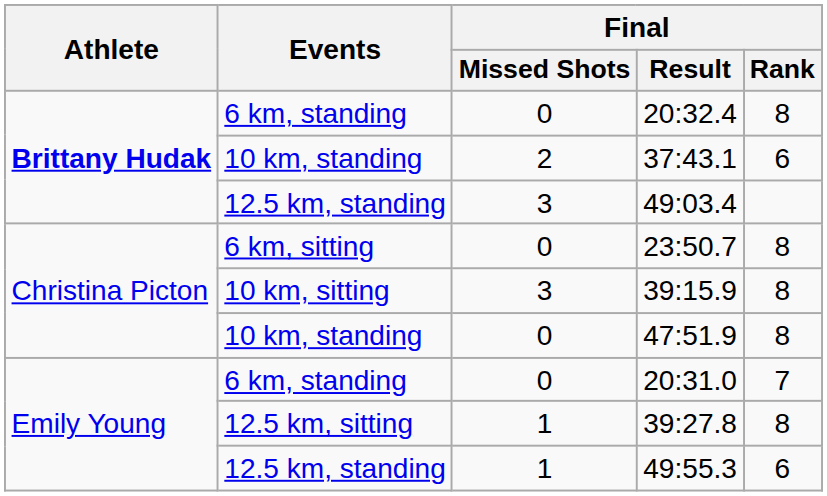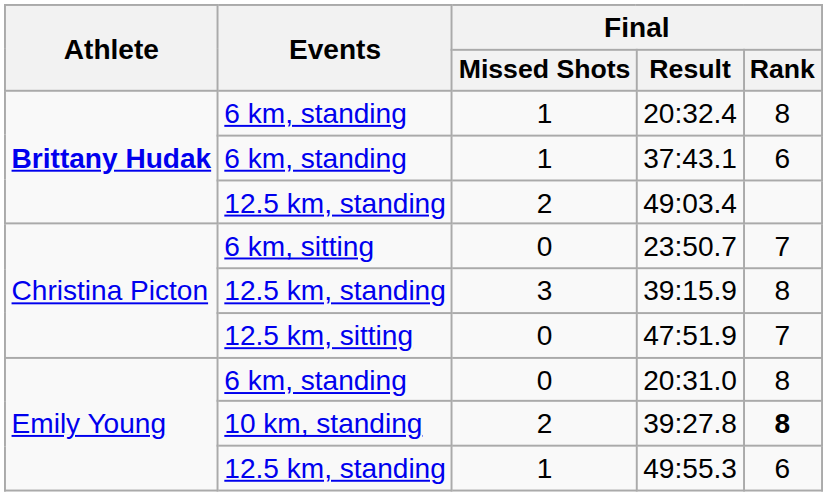 <table class="wikitable" style="font-size:90%">
 <tr>
 <th rowspan="2">Athlete</th>
 <th rowspan="2">Events</th>
 <th colspan="5">Final</th>
 </tr>
 <tr style="font-size:95%">
 <th>Missed Shots</th>
 <th>Result</th>
 <th>Rank</th>
 </tr>
 <tr align=center>
 <td style="text-align:left;" rowspan="3"><strong><a href='#'>Brittany Hudak</a></strong></td>
 <td align=left><a href='#'>6 km, standing</a></td>
-<td>0</td>
+<td>1</td>
 <td>20:32.4</td>
 <td>8</td>
 </tr>
 <tr align=center>
-<td align=left><a href='#'>10 km, standing</a></td>
-<td>2</td>
+<td align=left><a href='#'>6 km, standing</a></td>
+<td>1</td>
 <td>37:43.1</td>
 <td>6</td>
 </tr>
 <tr align=center>
 <td align=left><a href='#'>12.5 km, standing</a></td>
-<td>3</td>
+<td>2</td>
 <td>49:03.4</td>
 <td></td>
 </tr>
 <tr align=center>
 <td style="text-align:left;" rowspan="3"><a href='#'>Christina Picton</a></td>
 <td align=left><a href='#'>6 km, sitting</a></td>
 <td>0</td>
 <td>23:50.7</td>
-<td>8</td>
+<td>7</td>
 </tr>
 <tr align=center>
-<td align=left><a href='#'>10 km, sitting</a></td>
+<td align=left><a href='#'>12.5 km, standing</a></td>
 <td>3</td>
 <td>39:15.9</td>
 <td>8</td>
 </tr>
 <tr align=center>
-<td align=left><a href='#'>10 km, standing</a></td>
+<td align=left><a href='#'>12.5 km, sitting</a></td>
 <td>0</td>
 <td>47:51.9</td>
-<td>8</td>
+<td>7</td>
 </tr>
 <tr align=center>
 <td style="text-align:left;" rowspan="3"><a href='#'>Emily Young</a></td>
 <td align=left><a href='#'>6 km, standing</a></td>
 <td>0</td>
 <td>20:31.0</td>
-<td>7</td>
+<td>8</td>
 </tr>
 <tr align=center>
-<td align=left><a href='#'>12.5 km, sitting</a></td>
-<td>1</td>
+<td align=left><a href='#'>10 km, standing</a></td>
+<td>2</td>
 <td>39:27.8</td>
-<td>8</td>
+<td><strong>8</strong></td>
 </tr>
 <tr align=center>
 <td align=left><a href='#'>12.5 km, standing</a></td>
 <td>1</td>
 <td>49:55.3</td>
 <td>6</td>
 </tr>
 </table>
